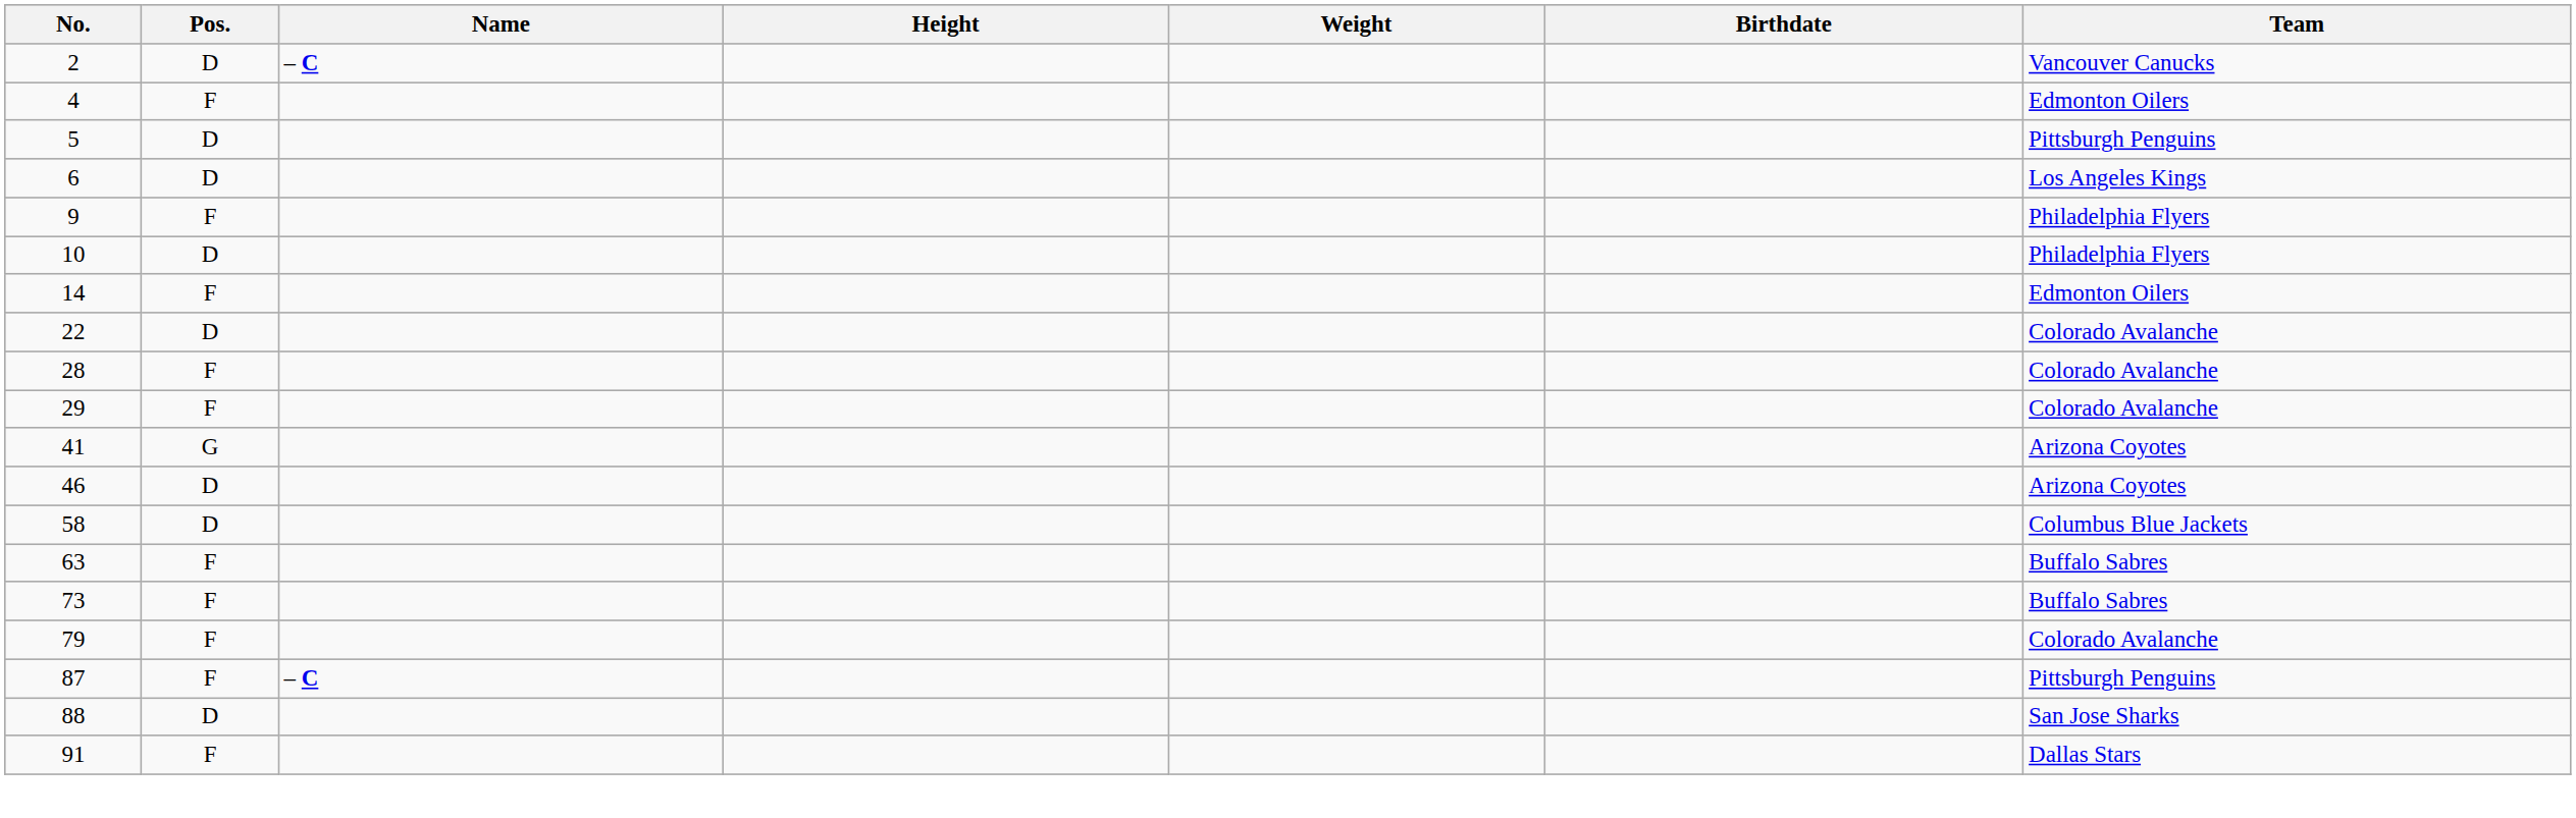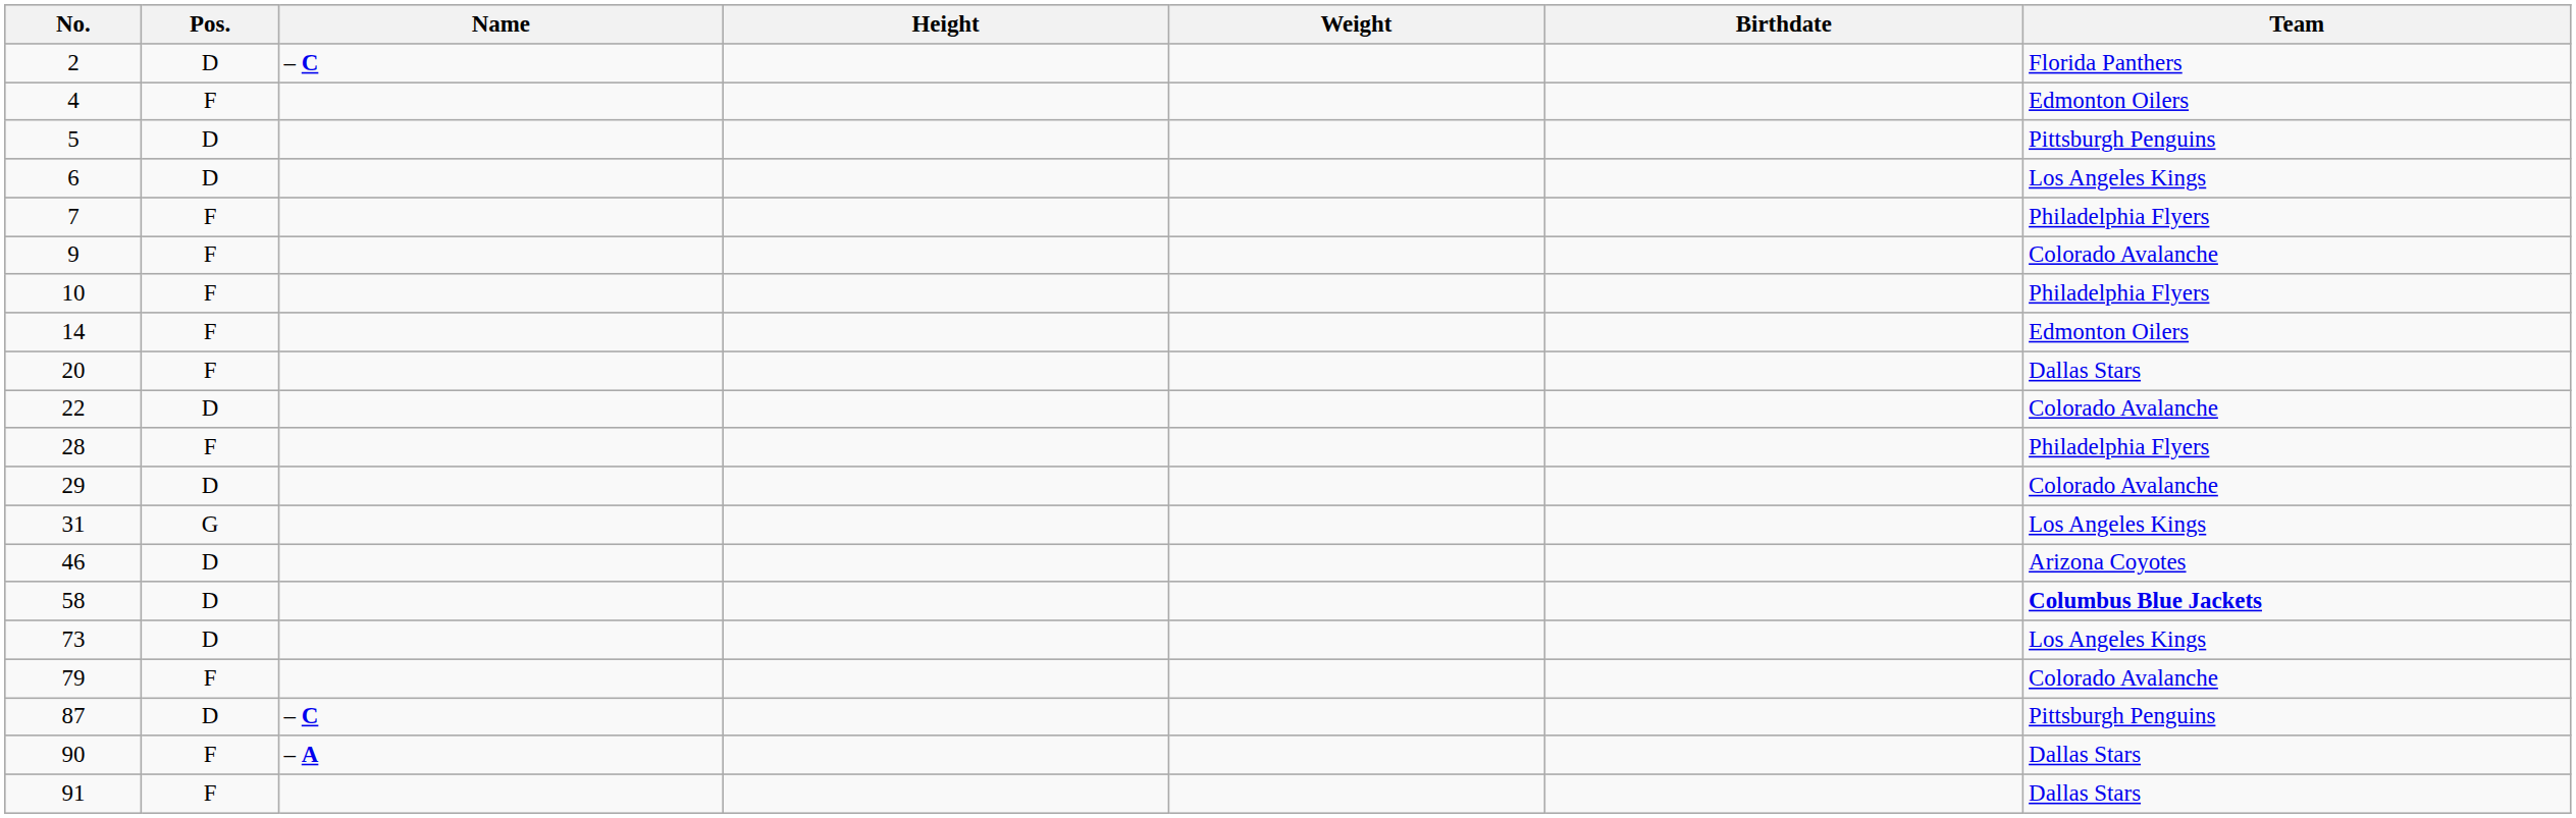 <table width="100%" class="wikitable sortable" style="font-size: 90%; text-align: center;">
 <tr>
 <th style="width:  4%;">No.</th>
 <th style="width:  4%;">Pos.</th>
 <th style="width: 13%;">Name</th>
 <th style="width: 13%;">Height</th>
 <th style="width: 11%;">Weight</th>
 <th style="width: 14%;">Birthdate</th>
 <th style="width: 16%;">Team</th>
 </tr>
 <tr>
 <td>2</td>
 <td>D</td>
 <td align=left> – <strong><a href='#'>C</a></strong></td>
 <td></td>
 <td></td>
 <td></td>
-<td style="text-align:left;"> <a href='#'>Vancouver Canucks</a></td>
+<td style="text-align:left;"> <a href='#'>Florida Panthers</a></td>
 </tr>
 <tr>
 <td>4</td>
 <td>F</td>
 <td align=left></td>
 <td></td>
 <td></td>
 <td></td>
 <td style="text-align:left;"> <a href='#'>Edmonton Oilers</a></td>
 </tr>
 <tr>
 <td>5</td>
 <td>D</td>
 <td align=left></td>
 <td></td>
 <td></td>
 <td></td>
 <td style="text-align:left;"> <a href='#'>Pittsburgh Penguins</a></td>
 </tr>
 <tr>
 <td>6</td>
 <td>D</td>
 <td align=left></td>
 <td></td>
 <td></td>
 <td></td>
 <td style="text-align:left;"> <a href='#'>Los Angeles Kings</a></td>
 </tr>
 <tr>
-<td>9</td>
+<td>7</td>
 <td>F</td>
 <td align=left></td>
 <td></td>
 <td></td>
 <td></td>
 <td style="text-align:left;"> <a href='#'>Philadelphia Flyers</a></td>
 </tr>
 <tr>
+<td>9</td>
+<td>F</td>
+<td align=left></td>
+<td></td>
+<td></td>
+<td></td>
+<td style="text-align:left;"> <a href='#'>Colorado Avalanche</a></td>
+</tr>
+<tr>
 <td>10</td>
-<td>D</td>
+<td>F</td>
 <td align=left></td>
 <td></td>
 <td></td>
 <td></td>
 <td style="text-align:left;"> <a href='#'>Philadelphia Flyers</a></td>
 </tr>
 <tr>
 <td>14</td>
 <td>F</td>
 <td align=left></td>
 <td></td>
 <td></td>
 <td></td>
 <td style="text-align:left;"> <a href='#'>Edmonton Oilers</a></td>
+</tr>
+<tr>
+<td>20</td>
+<td>F</td>
+<td align=left></td>
+<td></td>
+<td></td>
+<td></td>
+<td style="text-align:left;"> <a href='#'>Dallas Stars</a></td>
 </tr>
 <tr>
 <td>22</td>
 <td>D</td>
 <td align=left></td>
 <td></td>
 <td></td>
 <td></td>
 <td style="text-align:left;"> <a href='#'>Colorado Avalanche</a></td>
 </tr>
 <tr>
 <td>28</td>
 <td>F</td>
 <td align=left></td>
 <td></td>
 <td></td>
 <td></td>
-<td style="text-align:left;"> <a href='#'>Colorado Avalanche</a></td>
+<td style="text-align:left;"> <a href='#'>Philadelphia Flyers</a></td>
 </tr>
 <tr>
 <td>29</td>
-<td>F</td>
+<td>D</td>
 <td align=left></td>
 <td></td>
 <td></td>
 <td></td>
 <td style="text-align:left;"> <a href='#'>Colorado Avalanche</a></td>
 </tr>
 <tr>
-<td>41</td>
+<td>31</td>
 <td>G</td>
 <td align=left></td>
 <td></td>
 <td></td>
 <td></td>
-<td style="text-align:left;"> <a href='#'>Arizona Coyotes</a></td>
+<td style="text-align:left;"> <a href='#'>Los Angeles Kings</a></td>
 </tr>
 <tr>
 <td>46</td>
 <td>D</td>
 <td align=left></td>
 <td></td>
 <td></td>
 <td></td>
 <td style="text-align:left;"> <a href='#'>Arizona Coyotes</a></td>
 </tr>
 <tr>
 <td>58</td>
 <td>D</td>
 <td align=left></td>
 <td></td>
 <td></td>
 <td></td>
-<td style="text-align:left;"> <a href='#'>Columbus Blue Jackets</a></td>
+<td style="text-align:left;"><strong> <a href='#'>Columbus Blue Jackets</a></strong></td>
 </tr>
 <tr>
-<td>63</td>
-<td>F</td>
+<td>73</td>
+<td>D</td>
 <td align=left></td>
 <td></td>
 <td></td>
 <td></td>
-<td style="text-align:left;"> <a href='#'>Buffalo Sabres</a></td>
-</tr>
-<tr>
-<td>73</td>
-<td>F</td>
-<td align=left></td>
-<td></td>
-<td></td>
-<td></td>
-<td style="text-align:left;"> <a href='#'>Buffalo Sabres</a></td>
+<td style="text-align:left;"> <a href='#'>Los Angeles Kings</a></td>
 </tr>
 <tr>
 <td>79</td>
 <td>F</td>
 <td align=left></td>
 <td></td>
 <td></td>
 <td></td>
 <td style="text-align:left;"> <a href='#'>Colorado Avalanche</a></td>
 </tr>
 <tr>
 <td>87</td>
-<td>F</td>
+<td>D</td>
 <td align=left> – <strong><a href='#'>C</a></strong></td>
 <td></td>
 <td></td>
 <td></td>
 <td style="text-align:left;"> <a href='#'>Pittsburgh Penguins</a></td>
 </tr>
 <tr>
-<td>88</td>
-<td>D</td>
-<td align=left></td>
+<td>90</td>
+<td>F</td>
+<td align=left> – <strong><a href='#'>A</a></strong></td>
 <td></td>
 <td></td>
 <td></td>
-<td style="text-align:left;"> <a href='#'>San Jose Sharks</a></td>
+<td style="text-align:left;"> <a href='#'>Dallas Stars</a></td>
 </tr>
 <tr>
 <td>91</td>
 <td>F</td>
 <td align=left></td>
 <td></td>
 <td></td>
 <td></td>
 <td style="text-align:left;"> <a href='#'>Dallas Stars</a></td>
 </tr>
 </table>
